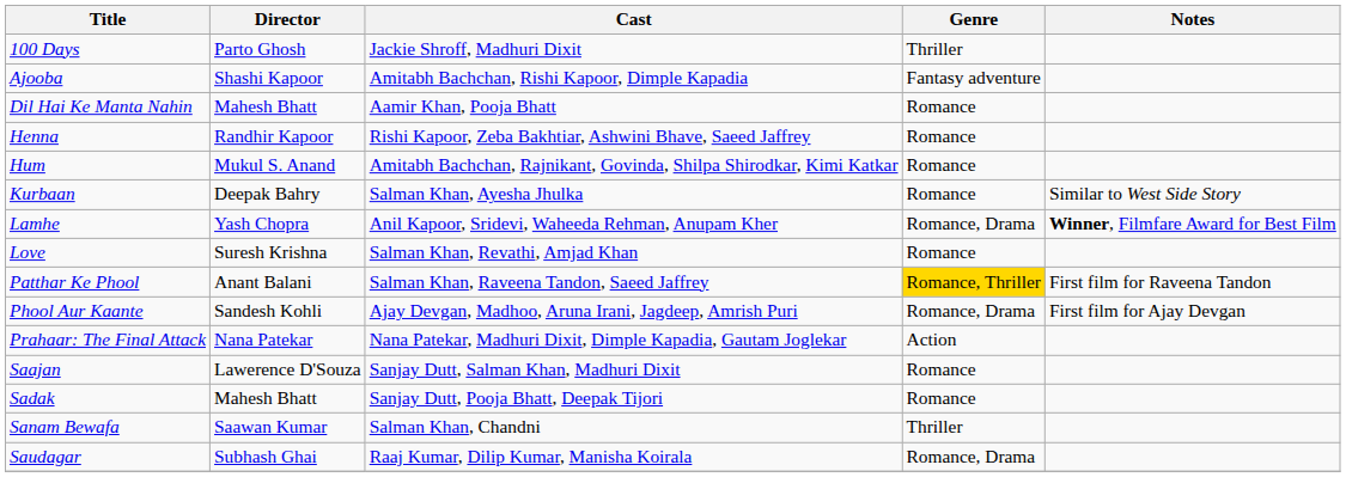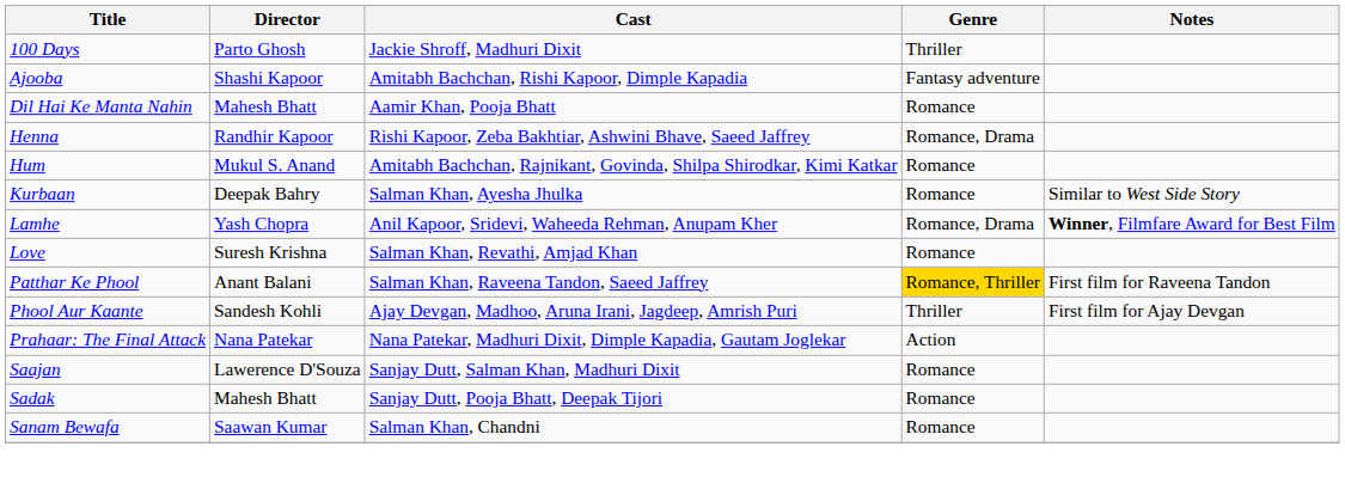 <table class="wikitable sortable">
 <tr>
 <th>Title</th>
 <th>Director</th>
 <th>Cast</th>
 <th>Genre</th>
 <th>Notes</th>
 </tr>
 <tr>
 <td><em><a href='#'>100 Days</a></em></td>
 <td><a href='#'>Parto Ghosh</a></td>
 <td><a href='#'>Jackie Shroff</a>, <a href='#'>Madhuri Dixit</a></td>
 <td>Thriller</td>
 <td></td>
 </tr>
 <tr>
 <td><em><a href='#'>Ajooba</a></em></td>
 <td><a href='#'>Shashi Kapoor</a></td>
 <td><a href='#'>Amitabh Bachchan</a>, <a href='#'>Rishi Kapoor</a>, <a href='#'>Dimple Kapadia</a></td>
 <td>Fantasy adventure</td>
 <td></td>
 </tr>
 <tr>
 <td><em><a href='#'>Dil Hai Ke Manta Nahin</a></em></td>
 <td><a href='#'>Mahesh Bhatt</a></td>
 <td><a href='#'>Aamir Khan</a>, <a href='#'>Pooja Bhatt</a></td>
 <td>Romance</td>
 <td></td>
 </tr>
 <tr>
 <td><em><a href='#'>Henna</a></em></td>
 <td><a href='#'>Randhir Kapoor</a></td>
 <td><a href='#'>Rishi Kapoor</a>, <a href='#'>Zeba Bakhtiar</a>, <a href='#'>Ashwini Bhave</a>, <a href='#'>Saeed Jaffrey</a></td>
-<td>Romance</td>
+<td>Romance, Drama</td>
 <td></td>
 </tr>
 <tr>
 <td><em><a href='#'>Hum</a></em></td>
 <td><a href='#'>Mukul S. Anand</a></td>
 <td><a href='#'>Amitabh Bachchan</a>, <a href='#'>Rajnikant</a>, <a href='#'>Govinda</a>, <a href='#'>Shilpa Shirodkar</a>, <a href='#'>Kimi Katkar</a></td>
 <td>Romance</td>
 <td></td>
 </tr>
 <tr>
 <td><em><a href='#'>Kurbaan</a></em></td>
 <td>Deepak Bahry</td>
 <td><a href='#'>Salman Khan</a>, <a href='#'>Ayesha Jhulka</a></td>
 <td>Romance</td>
 <td>Similar to <em>West Side Story</em></td>
 </tr>
 <tr>
 <td><em><a href='#'>Lamhe</a></em></td>
 <td><a href='#'>Yash Chopra</a></td>
 <td><a href='#'>Anil Kapoor</a>, <a href='#'>Sridevi</a>, <a href='#'>Waheeda Rehman</a>, <a href='#'>Anupam Kher</a></td>
 <td>Romance, Drama</td>
 <td><strong>Winner</strong>, <a href='#'>Filmfare Award for Best Film</a></td>
 </tr>
 <tr>
 <td><em><a href='#'>Love</a></em></td>
 <td>Suresh Krishna</td>
 <td><a href='#'>Salman Khan</a>, <a href='#'>Revathi</a>, <a href='#'>Amjad Khan</a></td>
 <td>Romance</td>
 <td></td>
 </tr>
 <tr>
 <td><em><a href='#'>Patthar Ke Phool</a></em></td>
 <td>Anant Balani</td>
 <td><a href='#'>Salman Khan</a>, <a href='#'>Raveena Tandon</a>, <a href='#'>Saeed Jaffrey</a></td>
 <td style="background: gold;">Romance, Thriller</td>
 <td>First film for Raveena Tandon</td>
 </tr>
 <tr>
 <td><em><a href='#'>Phool Aur Kaante</a></em></td>
 <td>Sandesh Kohli</td>
 <td><a href='#'>Ajay Devgan</a>, <a href='#'>Madhoo</a>, <a href='#'>Aruna Irani</a>, <a href='#'>Jagdeep</a>, <a href='#'>Amrish Puri</a></td>
-<td>Romance, Drama</td>
+<td>Thriller</td>
 <td>First film for Ajay Devgan</td>
 </tr>
 <tr>
 <td><em><a href='#'>Prahaar: The Final Attack</a></em></td>
 <td><a href='#'>Nana Patekar</a></td>
 <td><a href='#'>Nana Patekar</a>, <a href='#'>Madhuri Dixit</a>, <a href='#'>Dimple Kapadia</a>, <a href='#'>Gautam Joglekar</a></td>
 <td>Action</td>
 <td></td>
 </tr>
 <tr>
 <td><em><a href='#'>Saajan</a></em></td>
 <td>Lawerence D'Souza</td>
 <td><a href='#'>Sanjay Dutt</a>, <a href='#'>Salman Khan</a>, <a href='#'>Madhuri Dixit</a></td>
 <td>Romance</td>
 <td></td>
 </tr>
 <tr>
 <td><em><a href='#'>Sadak</a></em></td>
 <td>Mahesh Bhatt</td>
 <td><a href='#'>Sanjay Dutt</a>, <a href='#'>Pooja Bhatt</a>, <a href='#'>Deepak Tijori</a></td>
 <td>Romance</td>
 <td></td>
 </tr>
 <tr>
 <td><em><a href='#'>Sanam Bewafa</a></em></td>
 <td><a href='#'>Saawan Kumar</a></td>
 <td><a href='#'>Salman Khan</a>, Chandni</td>
-<td>Thriller</td>
-<td></td>
-</tr>
-<tr>
-<td><em><a href='#'>Saudagar</a></em></td>
-<td><a href='#'>Subhash Ghai</a></td>
-<td><a href='#'>Raaj Kumar</a>, <a href='#'>Dilip Kumar</a>, <a href='#'>Manisha Koirala</a></td>
-<td>Romance, Drama</td>
+<td>Romance</td>
 <td></td>
 </tr>
 <tr>
 </tr>
 </table>
